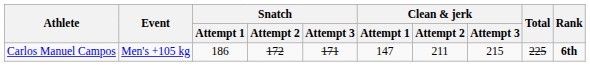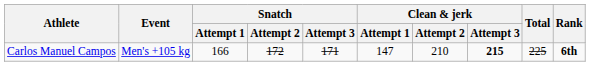 <table class="wikitable" border="1" style="font-size:90%;">
 <tr>
 <th rowspan=2>Athlete</th>
 <th rowspan=2>Event</th>
 <th colspan=3>Snatch</th>
 <th colspan=3>Clean & jerk</th>
 <th rowspan=2>Total</th>
 <th rowspan=2>Rank</th>
 </tr>
 <tr>
 <th>Attempt 1</th>
 <th>Attempt 2</th>
 <th>Attempt 3</th>
 <th>Attempt 1</th>
 <th>Attempt 2</th>
 <th>Attempt 3</th>
 </tr>
 <tr>
 <td><a href='#'>Carlos Manuel Campos</a></td>
 <td><a href='#'>Men's +105 kg</a></td>
-<td align=center>186</td>
+<td align=center>166</td>
 <td align=center><del>172</del></td>
 <td align=center><del>171</del></td>
 <td align=center>147</td>
-<td align=center>211</td>
-<td align=center>215</td>
+<td align=center>210</td>
+<td align=center><strong>215</strong></td>
 <td align=center><del>225</del></td>
 <td align=center><strong>6th</strong></td>
 </tr>
 </table>
